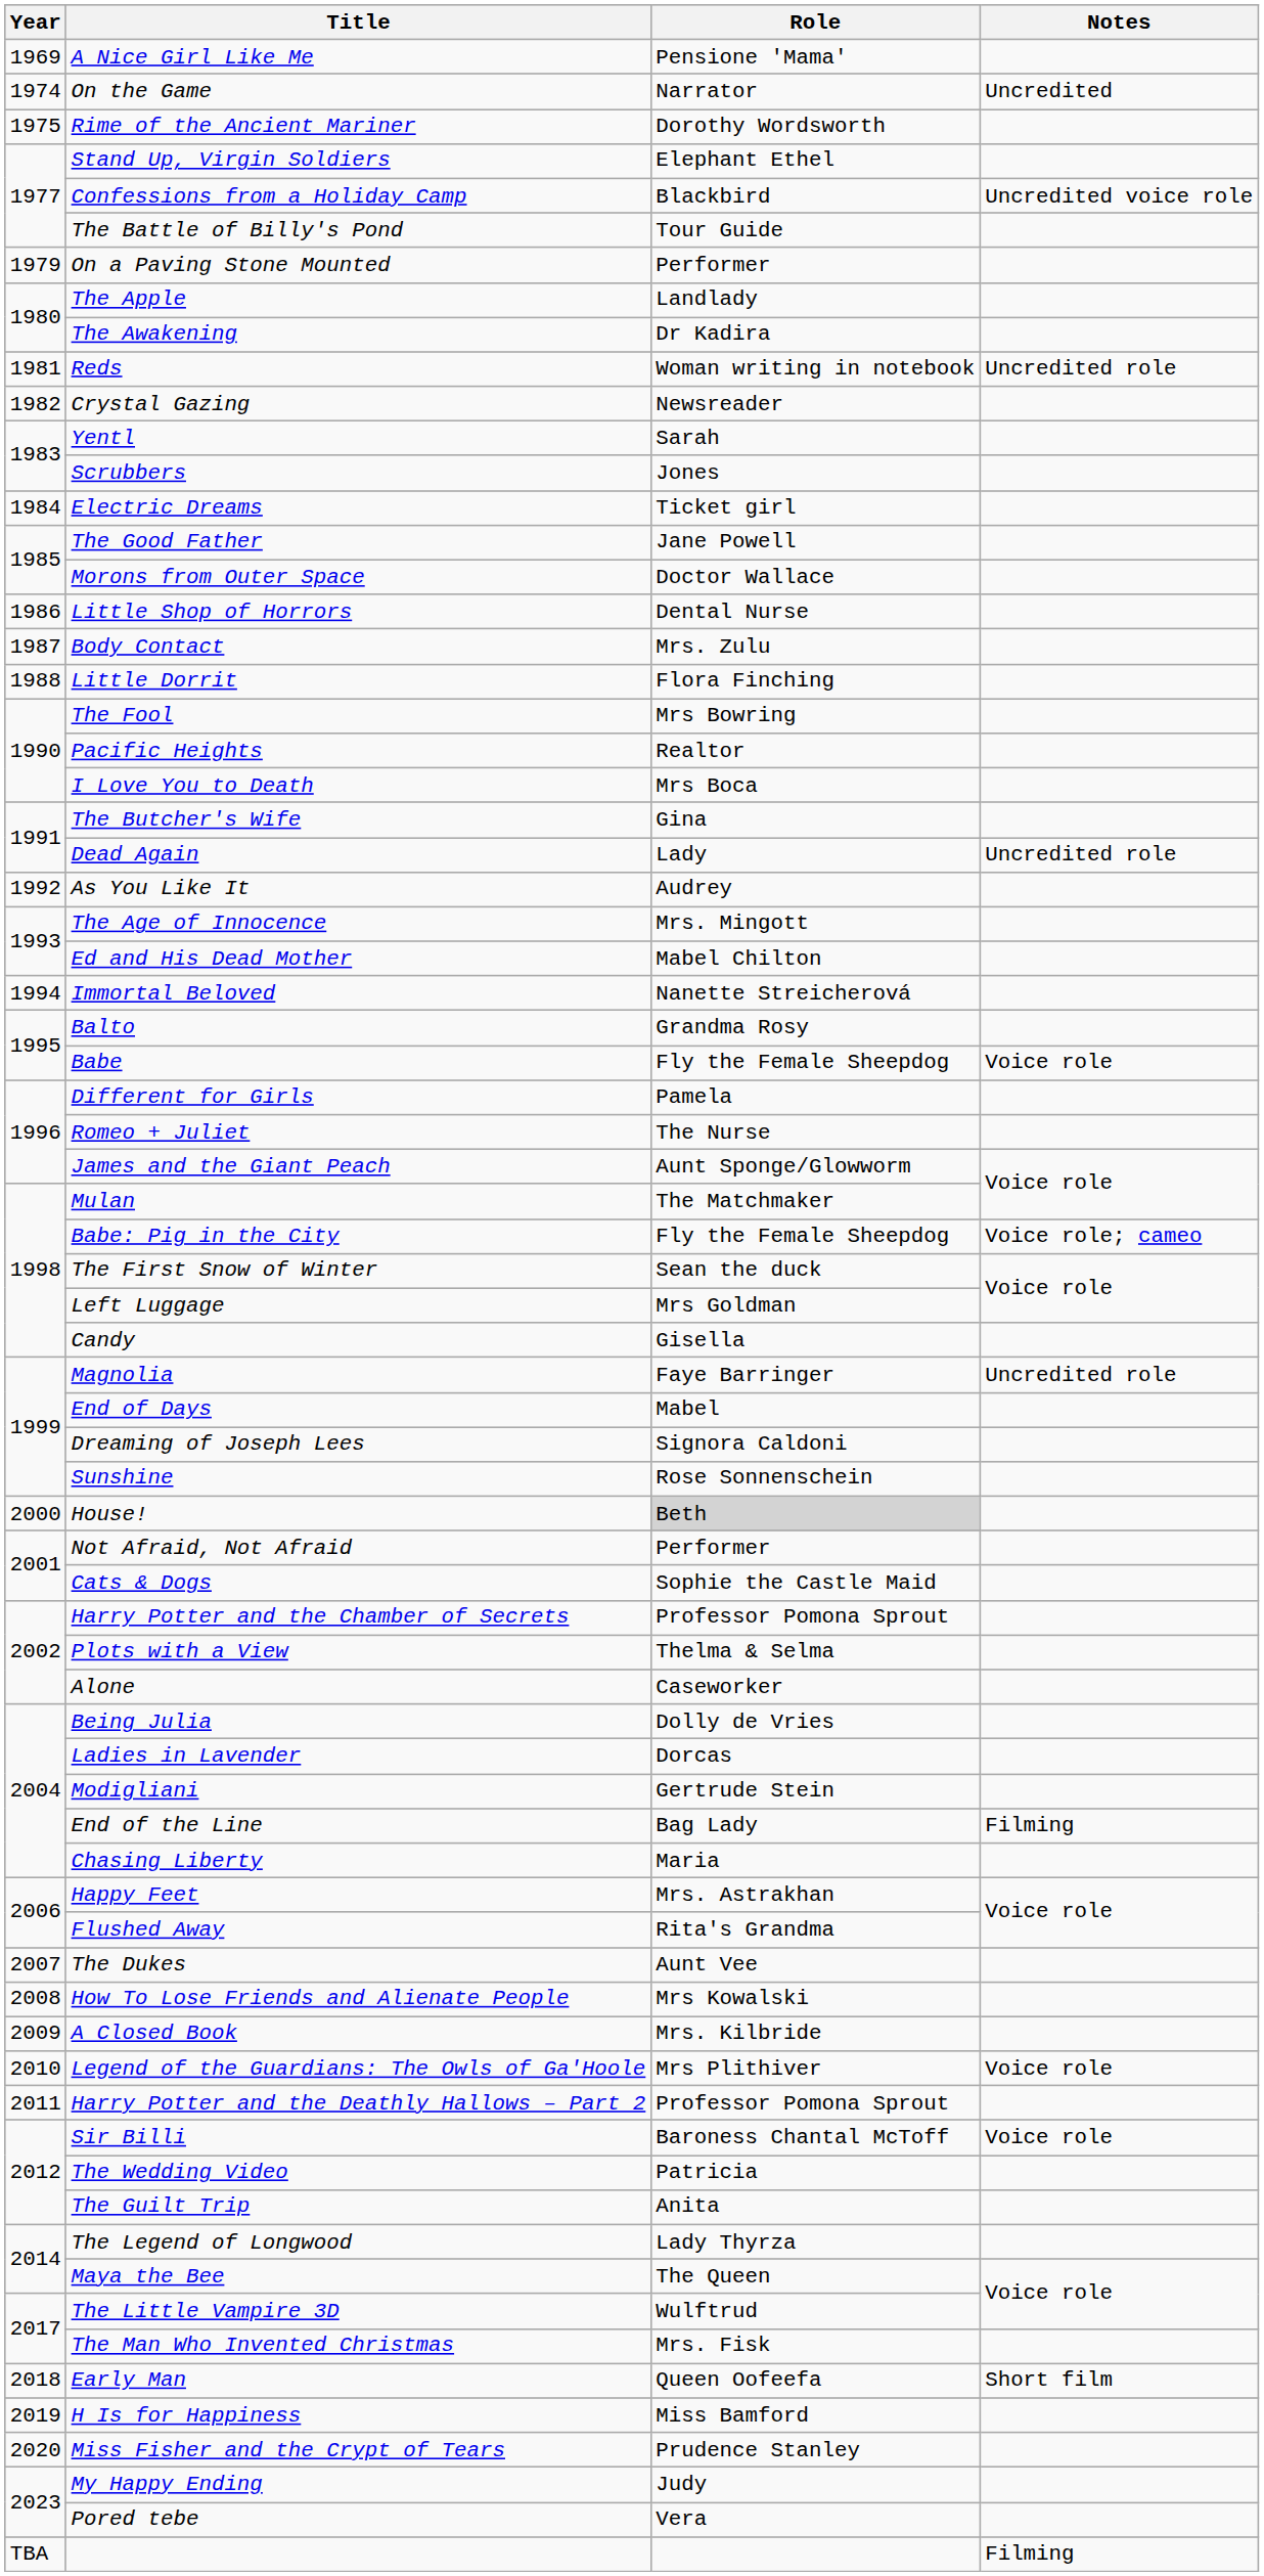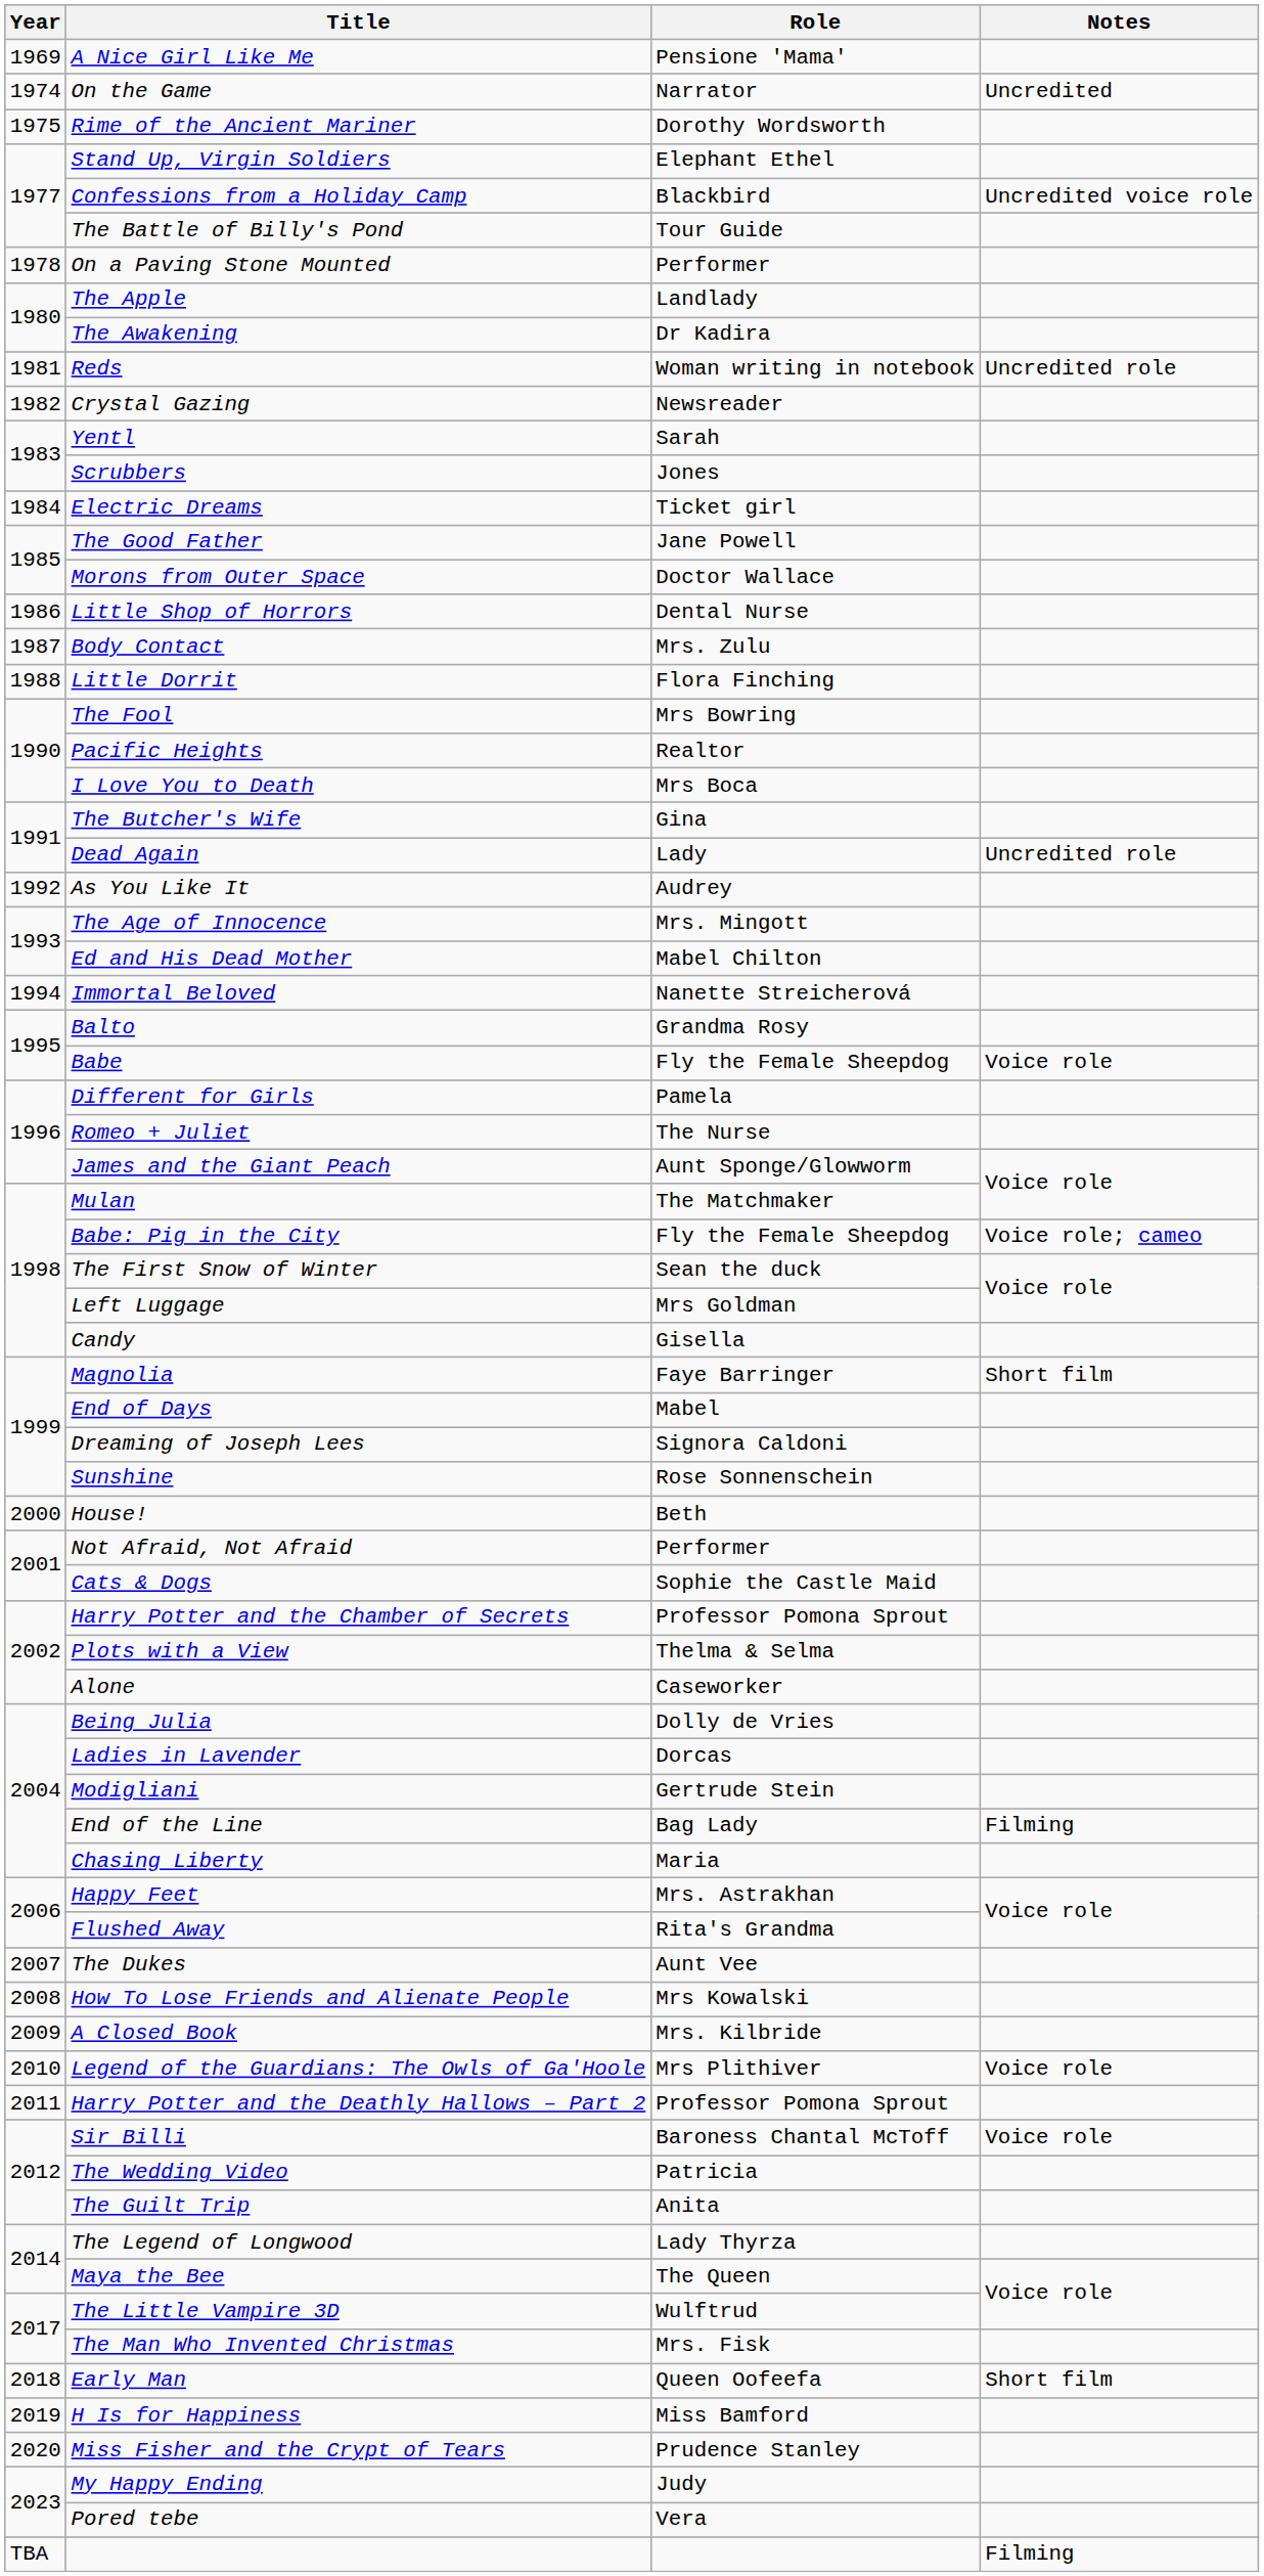 <table class="wikitable sortable">
 <tr>
 <th>Year</th>
 <th>Title</th>
 <th>Role</th>
 <th class="unsortable">Notes</th>
 </tr>
 <tr>
 <td>1969</td>
 <td><em><a href='#'>A Nice Girl Like Me</a></em></td>
 <td>Pensione 'Mama'</td>
 <td></td>
 </tr>
 <tr>
 <td>1974</td>
 <td><em>On the Game</em></td>
 <td>Narrator</td>
 <td>Uncredited</td>
 </tr>
 <tr>
 <td>1975</td>
 <td><em><a href='#'>Rime of the Ancient Mariner</a></em></td>
 <td>Dorothy Wordsworth</td>
 <td></td>
 </tr>
 <tr>
 <td rowspan=3>1977</td>
 <td><em><a href='#'>Stand Up, Virgin Soldiers</a></em></td>
 <td>Elephant Ethel</td>
 <td></td>
 </tr>
 <tr>
 <td><em><a href='#'>Confessions from a Holiday Camp</a></em></td>
 <td>Blackbird</td>
 <td>Uncredited voice role</td>
 </tr>
 <tr>
 <td><em>The Battle of Billy's Pond</em></td>
 <td>Tour Guide</td>
 <td></td>
 </tr>
 <tr>
-<td>1979</td>
+<td>1978</td>
 <td><em>On a Paving Stone Mounted</em></td>
 <td>Performer</td>
 <td></td>
 </tr>
 <tr>
 <td rowspan=2>1980</td>
 <td><em><a href='#'>The Apple</a></em></td>
 <td>Landlady</td>
 <td></td>
 </tr>
 <tr>
 <td><em><a href='#'>The Awakening</a></em></td>
 <td>Dr Kadira</td>
 <td></td>
 </tr>
 <tr>
 <td>1981</td>
 <td><em><a href='#'>Reds</a></em></td>
 <td>Woman writing in notebook</td>
 <td>Uncredited role</td>
 </tr>
 <tr>
 <td>1982</td>
 <td><em>Crystal Gazing</em></td>
 <td>Newsreader</td>
 <td></td>
 </tr>
 <tr>
 <td rowspan=2>1983</td>
 <td><em><a href='#'>Yentl</a></em></td>
 <td>Sarah</td>
 <td></td>
 </tr>
 <tr>
 <td><em><a href='#'>Scrubbers</a></em></td>
 <td>Jones</td>
 <td></td>
 </tr>
 <tr>
 <td>1984</td>
 <td><em><a href='#'>Electric Dreams</a></em></td>
 <td>Ticket girl</td>
 <td></td>
 </tr>
 <tr>
 <td rowspan=2>1985</td>
 <td><em><a href='#'>The Good Father</a></em></td>
 <td>Jane Powell</td>
 <td></td>
 </tr>
 <tr>
 <td><em><a href='#'>Morons from Outer Space</a></em></td>
 <td>Doctor Wallace</td>
 <td></td>
 </tr>
 <tr>
 <td>1986</td>
 <td><em><a href='#'>Little Shop of Horrors</a></em></td>
 <td>Dental Nurse</td>
 <td></td>
 </tr>
 <tr>
 <td>1987</td>
 <td><em><a href='#'>Body Contact</a></em></td>
 <td>Mrs. Zulu</td>
 <td></td>
 </tr>
 <tr>
 <td>1988</td>
 <td><em><a href='#'>Little Dorrit</a></em></td>
 <td>Flora Finching</td>
 <td></td>
 </tr>
 <tr>
 <td rowspan=3>1990</td>
 <td><em><a href='#'>The Fool</a></em></td>
 <td>Mrs Bowring</td>
 <td></td>
 </tr>
 <tr>
 <td><em><a href='#'>Pacific Heights</a></em></td>
 <td>Realtor</td>
 <td></td>
 </tr>
 <tr>
 <td><em><a href='#'>I Love You to Death</a></em></td>
 <td>Mrs Boca</td>
 <td></td>
 </tr>
 <tr>
 <td rowspan=2>1991</td>
 <td><em><a href='#'>The Butcher's Wife</a></em></td>
 <td>Gina</td>
 <td></td>
 </tr>
 <tr>
 <td><em><a href='#'>Dead Again</a></em></td>
 <td>Lady</td>
 <td>Uncredited role</td>
 </tr>
 <tr>
 <td>1992</td>
 <td><em>As You Like It</em></td>
 <td>Audrey</td>
 <td></td>
 </tr>
 <tr>
 <td rowspan=2>1993</td>
 <td><em><a href='#'>The Age of Innocence</a></em></td>
 <td>Mrs. Mingott</td>
 <td></td>
 </tr>
 <tr>
 <td><em><a href='#'>Ed and His Dead Mother</a></em></td>
 <td>Mabel Chilton</td>
 <td></td>
 </tr>
 <tr>
 <td>1994</td>
 <td><em><a href='#'>Immortal Beloved</a></em></td>
 <td>Nanette Streicherová</td>
 <td></td>
 </tr>
 <tr>
 <td rowspan=2>1995</td>
 <td><em><a href='#'>Balto</a></em></td>
 <td>Grandma Rosy</td>
 <td></td>
 </tr>
 <tr>
 <td><em><a href='#'>Babe</a></em></td>
 <td>Fly the Female Sheepdog</td>
 <td>Voice role</td>
 </tr>
 <tr>
 <td rowspan=3>1996</td>
 <td><em><a href='#'>Different for Girls</a></em></td>
 <td>Pamela</td>
 <td></td>
 </tr>
 <tr>
 <td><em><a href='#'>Romeo + Juliet</a></em></td>
 <td>The Nurse</td>
 <td></td>
 </tr>
 <tr>
 <td><em><a href='#'>James and the Giant Peach</a></em></td>
 <td>Aunt Sponge/Glowworm</td>
 <td rowspan="2">Voice role</td>
 </tr>
 <tr>
 <td rowspan="5">1998</td>
 <td><em><a href='#'>Mulan</a></em></td>
 <td>The Matchmaker</td>
 </tr>
 <tr>
 <td><em><a href='#'>Babe: Pig in the City</a></em></td>
 <td>Fly the Female Sheepdog</td>
 <td>Voice role; <a href='#'>cameo</a></td>
 </tr>
 <tr>
 <td><em>The First Snow of Winter</em></td>
 <td>Sean the duck</td>
 <td rowspan="2">Voice role</td>
 </tr>
 <tr>
 <td><em>Left Luggage</em></td>
 <td>Mrs Goldman</td>
 </tr>
 <tr>
 <td><em>Candy</em></td>
 <td>Gisella</td>
 <td></td>
 </tr>
 <tr>
 <td rowspan=4>1999</td>
 <td><em><a href='#'>Magnolia</a></em></td>
 <td>Faye Barringer</td>
-<td>Uncredited role</td>
+<td>Short film</td>
 </tr>
 <tr>
 <td><em><a href='#'>End of Days</a></em></td>
 <td>Mabel</td>
 <td></td>
 </tr>
 <tr>
 <td><em>Dreaming of Joseph Lees</em></td>
 <td>Signora Caldoni</td>
 <td></td>
 </tr>
 <tr>
 <td><em><a href='#'>Sunshine</a></em></td>
 <td>Rose Sonnenschein</td>
 <td></td>
 </tr>
 <tr>
 <td>2000</td>
 <td><em>House!</em></td>
-<td style="background: lightgrey;">Beth</td>
+<td>Beth</td>
 <td></td>
 </tr>
 <tr>
 <td rowspan=2>2001</td>
 <td><em>Not Afraid, Not Afraid</em></td>
 <td>Performer</td>
 <td></td>
 </tr>
 <tr>
 <td><em><a href='#'>Cats & Dogs</a></em></td>
 <td>Sophie the Castle Maid</td>
 <td></td>
 </tr>
 <tr>
 <td rowspan=3>2002</td>
 <td><em><a href='#'>Harry Potter and the Chamber of Secrets</a></em></td>
 <td>Professor Pomona Sprout</td>
 <td></td>
 </tr>
 <tr>
 <td><em><a href='#'>Plots with a View</a></em></td>
 <td>Thelma & Selma</td>
 <td></td>
 </tr>
 <tr>
 <td><em>Alone</em></td>
 <td>Caseworker</td>
 <td></td>
 </tr>
 <tr>
 <td rowspan=5>2004</td>
 <td><em><a href='#'>Being Julia</a></em></td>
 <td>Dolly de Vries</td>
 <td></td>
 </tr>
 <tr>
 <td><em><a href='#'>Ladies in Lavender</a></em></td>
 <td>Dorcas</td>
 <td></td>
 </tr>
 <tr>
 <td><em><a href='#'>Modigliani</a></em></td>
 <td>Gertrude Stein</td>
 <td></td>
 </tr>
 <tr>
 <td><em>End of the Line</em></td>
 <td>Bag Lady</td>
 <td>Filming</td>
 </tr>
 <tr>
 <td><em><a href='#'>Chasing Liberty</a></em></td>
 <td>Maria</td>
 <td></td>
 </tr>
 <tr>
 <td rowspan=2>2006</td>
 <td><em><a href='#'>Happy Feet</a></em></td>
 <td>Mrs. Astrakhan</td>
 <td rowspan=2>Voice role</td>
 </tr>
 <tr>
 <td><em><a href='#'>Flushed Away</a></em></td>
 <td>Rita's Grandma</td>
 </tr>
 <tr>
 <td>2007</td>
 <td><em>The Dukes</em></td>
 <td>Aunt Vee</td>
 <td></td>
 </tr>
 <tr>
 <td>2008</td>
 <td><em><a href='#'>How To Lose Friends and Alienate People</a></em></td>
 <td>Mrs Kowalski</td>
 <td></td>
 </tr>
 <tr>
 <td>2009</td>
 <td><em><a href='#'>A Closed Book</a></em></td>
 <td>Mrs. Kilbride</td>
 <td></td>
 </tr>
 <tr>
 <td>2010</td>
 <td><em><a href='#'>Legend of the Guardians: The Owls of Ga'Hoole</a></em></td>
 <td>Mrs Plithiver</td>
 <td>Voice role</td>
 </tr>
 <tr>
 <td>2011</td>
 <td><em><a href='#'>Harry Potter and the Deathly Hallows – Part 2</a></em></td>
 <td>Professor Pomona Sprout</td>
 <td></td>
 </tr>
 <tr>
 <td rowspan=3>2012</td>
 <td><em><a href='#'>Sir Billi</a></em></td>
 <td>Baroness Chantal McToff</td>
 <td>Voice role</td>
 </tr>
 <tr>
 <td><em><a href='#'>The Wedding Video</a></em></td>
 <td>Patricia</td>
 <td></td>
 </tr>
 <tr>
 <td><em><a href='#'>The Guilt Trip</a></em></td>
 <td>Anita</td>
 <td></td>
 </tr>
 <tr>
 <td rowspan=2>2014</td>
 <td><em>The Legend of Longwood</em></td>
 <td>Lady Thyrza</td>
 <td></td>
 </tr>
 <tr>
 <td><em><a href='#'>Maya the Bee</a></em></td>
 <td>The Queen</td>
 <td rowspan=2>Voice role</td>
 </tr>
 <tr>
 <td rowspan=2>2017</td>
 <td><em><a href='#'>The Little Vampire 3D</a></em></td>
 <td>Wulftrud</td>
 </tr>
 <tr>
 <td><em><a href='#'>The Man Who Invented Christmas</a></em></td>
 <td>Mrs. Fisk</td>
 <td></td>
 </tr>
 <tr>
 <td>2018</td>
 <td><em><a href='#'>Early Man</a></em></td>
 <td>Queen Oofeefa</td>
 <td>Short film</td>
 </tr>
 <tr>
 <td>2019</td>
 <td><em><a href='#'>H Is for Happiness</a></em></td>
 <td>Miss Bamford</td>
 <td></td>
 </tr>
 <tr>
 <td>2020</td>
 <td><em><a href='#'>Miss Fisher and the Crypt of Tears</a></em></td>
 <td>Prudence Stanley</td>
 <td></td>
 </tr>
 <tr>
 <td rowspan="2">2023</td>
 <td><em><a href='#'>My Happy Ending</a></em></td>
 <td>Judy</td>
 <td></td>
 </tr>
 <tr>
 <td><em>Pored tebe</em></td>
 <td>Vera</td>
 <td></td>
 </tr>
 <tr>
 <td>TBA</td>
 <td></td>
 <td></td>
 <td>Filming</td>
 </tr>
 </table>
